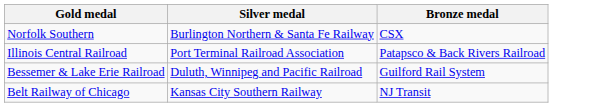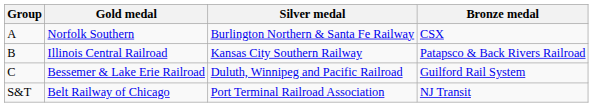 <table class="wikitable">
 <tr>
+<th>Group</th>
 <th>Gold medal</th>
 <th>Silver medal</th>
 <th>Bronze medal</th>
 </tr>
 <tr>
+<td>A</td>
 <td><a href='#'>Norfolk Southern</a></td>
 <td><a href='#'>Burlington Northern & Santa Fe Railway</a></td>
 <td><a href='#'>CSX</a></td>
 </tr>
 <tr>
+<td>B</td>
 <td><a href='#'>Illinois Central Railroad</a></td>
-<td><a href='#'>Port Terminal Railroad Association</a></td>
+<td><a href='#'>Kansas City Southern Railway</a></td>
 <td><a href='#'>Patapsco & Back Rivers Railroad</a></td>
 </tr>
 <tr>
+<td>C</td>
 <td><a href='#'>Bessemer & Lake Erie Railroad</a></td>
 <td><a href='#'>Duluth, Winnipeg and Pacific Railroad</a></td>
 <td><a href='#'>Guilford Rail System</a></td>
 </tr>
 <tr>
+<td>S&T</td>
 <td><a href='#'>Belt Railway of Chicago</a></td>
-<td><a href='#'>Kansas City Southern Railway</a></td>
+<td><a href='#'>Port Terminal Railroad Association</a></td>
 <td><a href='#'>NJ Transit</a></td>
 </tr>
 </table>
